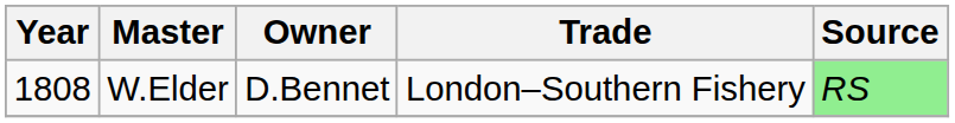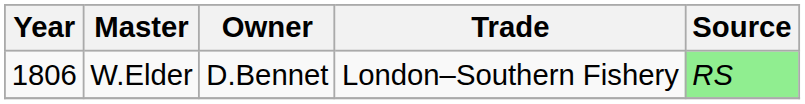 <table class=" wikitable">
 <tr>
 <th>Year</th>
 <th>Master</th>
 <th>Owner</th>
 <th>Trade</th>
 <th>Source</th>
 </tr>
 <tr>
-<td>1808</td>
+<td>1806</td>
 <td>W.Elder</td>
 <td>D.Bennet</td>
 <td>London–Southern Fishery</td>
 <td style="background: lightgreen;"><em>RS</em></td>
 </tr>
 <tr>
 </tr>
 </table>
